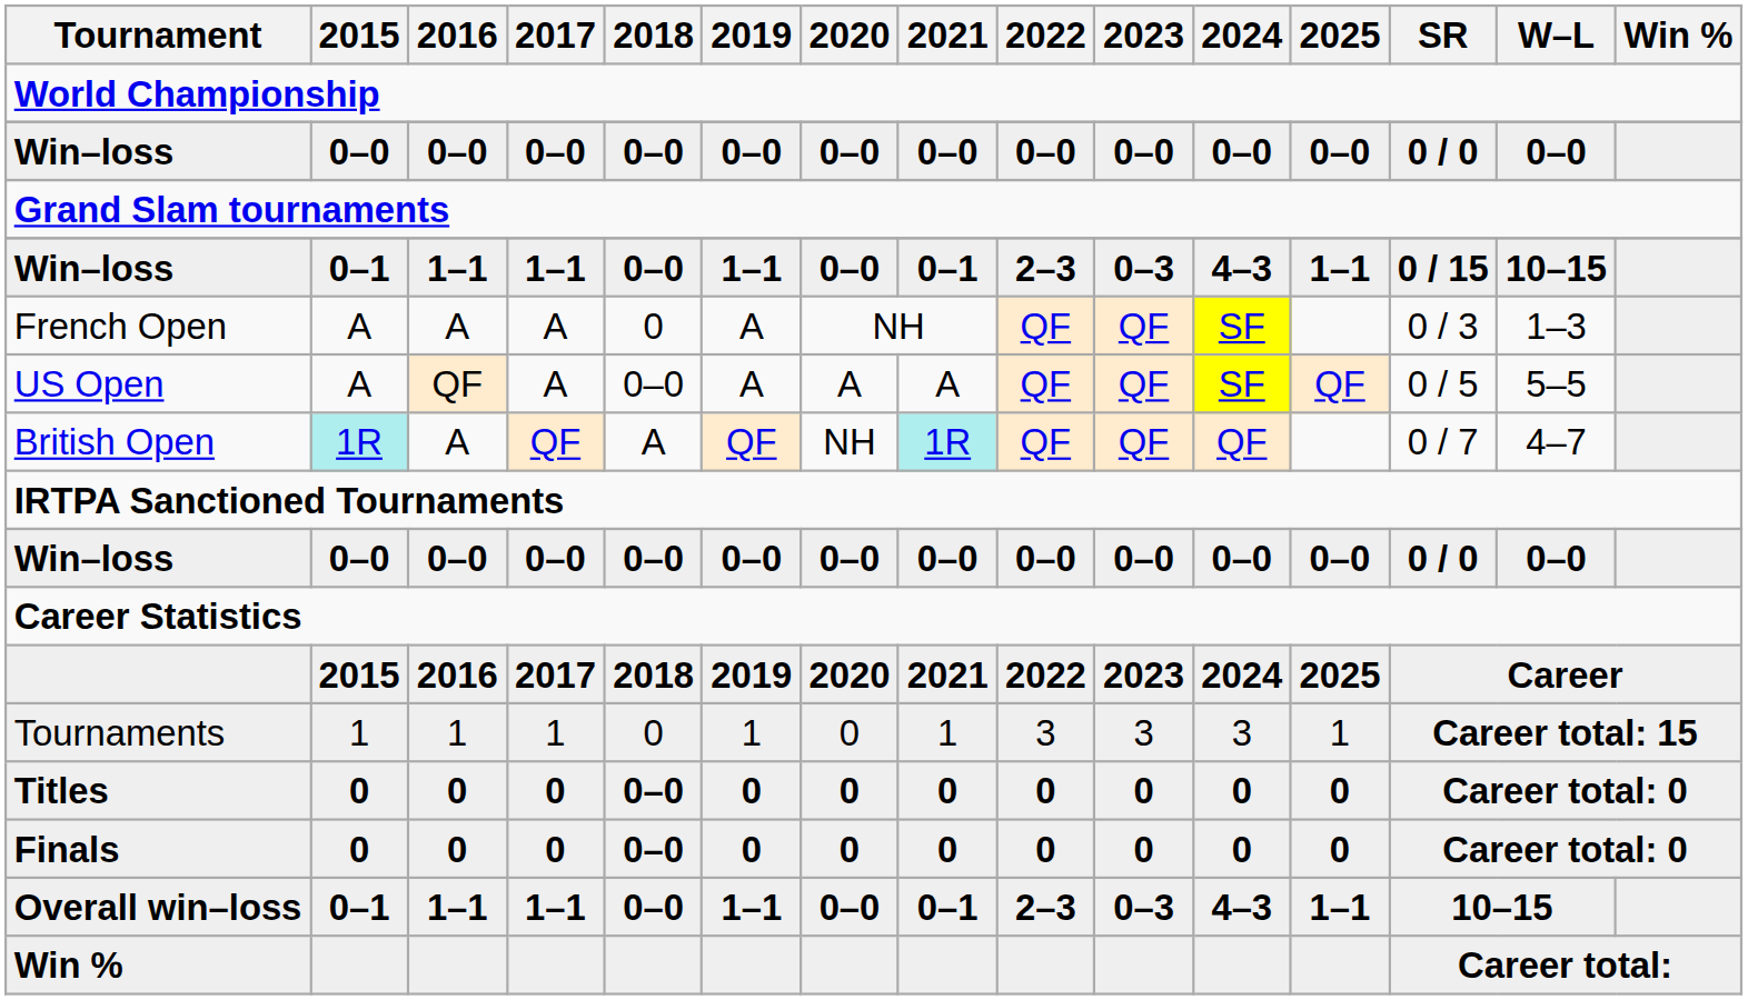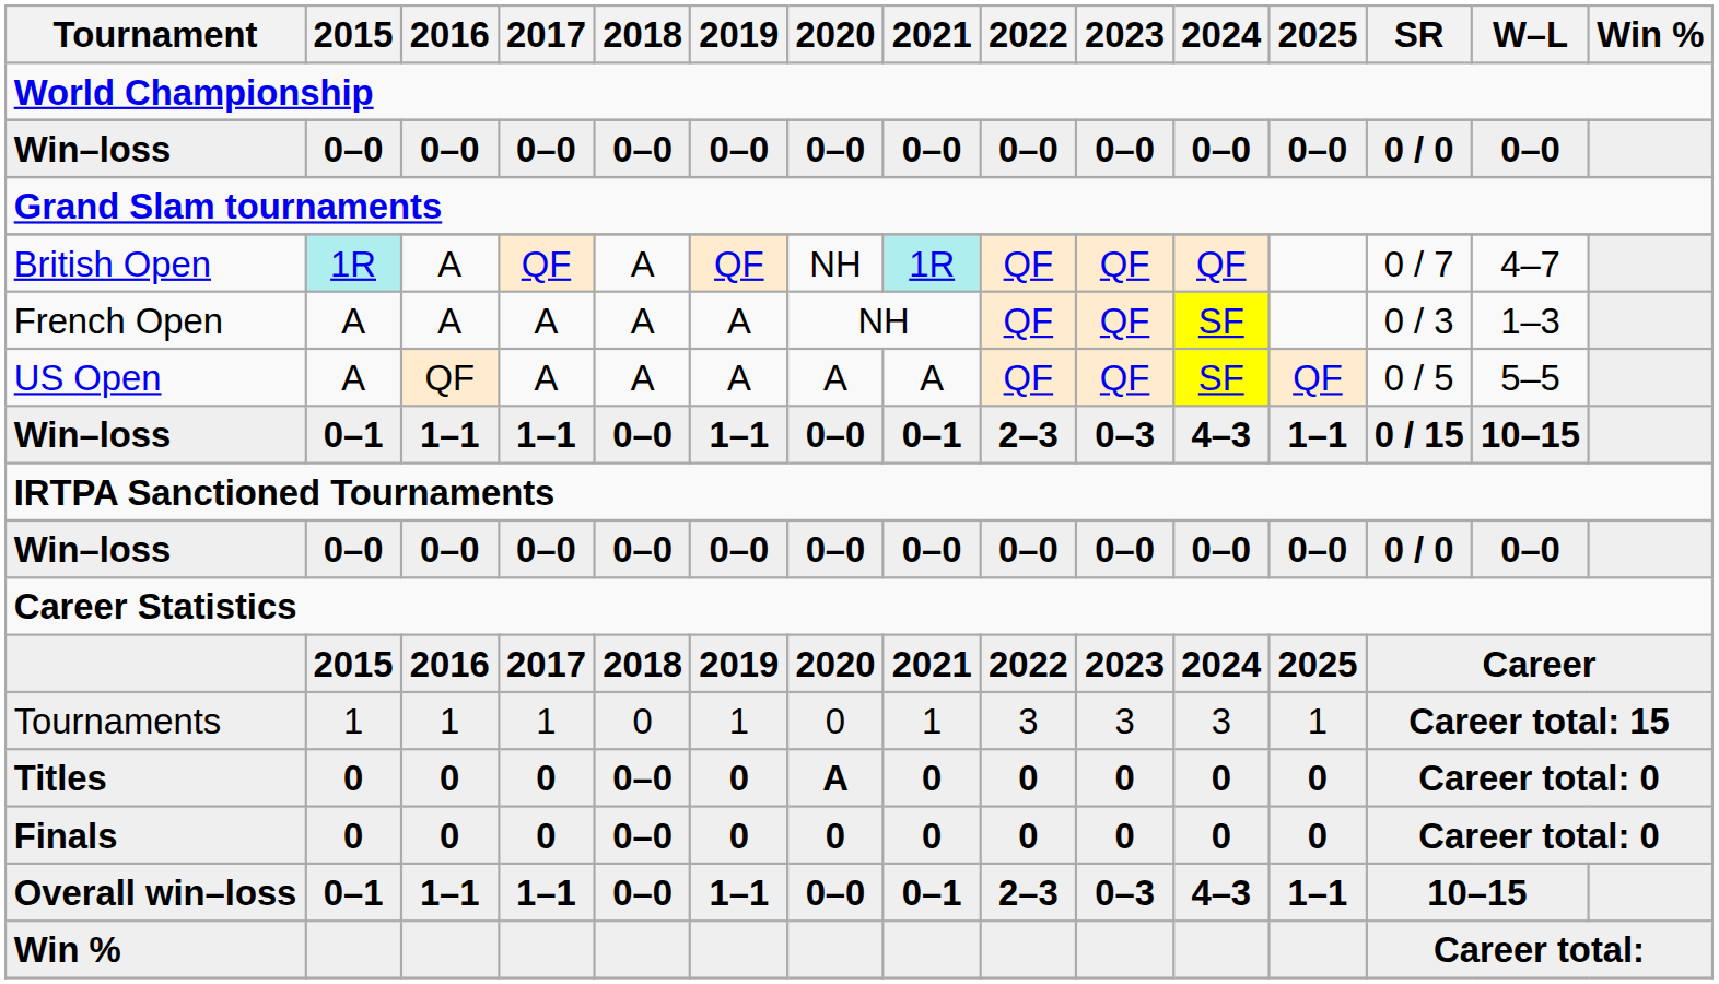 <table class="wikitable nowrap" style=text-align:center;font-size:94%>
 <tr>
 <th>Tournament</th>
 <th>2015</th>
 <th>2016</th>
 <th>2017</th>
 <th>2018</th>
 <th>2019</th>
 <th>2020</th>
 <th>2021</th>
 <th>2022</th>
 <th>2023</th>
 <th>2024</th>
 <th>2025</th>
 <th>SR</th>
 <th>W–L</th>
 <th>Win %</th>
 </tr>
 <tr>
 <td colspan="15" style="text-align:left"><strong><a href='#'>World Championship</a></strong></td>
 </tr>
 <tr>
 </tr>
 <tr style=font-weight:bold;background:#efefef>
 <td style=text-align:left>Win–loss</td>
 <td>0–0</td>
 <td>0–0</td>
 <td>0–0</td>
 <td>0–0</td>
 <td>0–0</td>
 <td>0–0</td>
 <td>0–0</td>
 <td>0–0</td>
 <td>0–0</td>
 <td>0–0</td>
 <td>0–0</td>
 <td>0 / 0</td>
 <td>0–0</td>
 <td bgcolor=efefef></td>
 </tr>
 <tr style=font-weight:bold;background:#efefef>
 </tr>
 <tr>
 <td colspan="15" style="text-align:left"><strong><a href='#'>Grand Slam tournaments</a></strong></td>
 </tr>
 <tr>
 </tr>
+<tr>
+<td align=left><a href='#'>British Open</a></td>
+<td bgcolor=afeeee><a href='#'>1R</a></td>
+<td>A</td>
+<td bgcolor=ffebcd><a href='#'>QF</a></td>
+<td>A</td>
+<td bgcolor=ffebcd><a href='#'>QF</a></td>
+<td>NH</td>
+<td bgcolor=afeeee><a href='#'>1R</a></td>
+<td bgcolor=ffebcd><a href='#'>QF</a></td>
+<td bgcolor=ffebcd><a href='#'>QF</a></td>
+<td bgcolor=ffebcd><a href='#'>QF</a></td>
+<td></td>
+<td>0 / 7</td>
+<td>4–7</td>
+<td bgcolor=efefef></td>
+</tr>
+<tr>
+<td align=left>French Open</td>
+<td>A</td>
+<td>A</td>
+<td>A</td>
+<td>A</td>
+<td>A</td>
+<td colspan=2>NH</td>
+<td bgcolor=ffebcd><a href='#'>QF</a></td>
+<td bgcolor=ffebcd><a href='#'>QF</a></td>
+<td style="background:yellow;"><a href='#'>SF</a></td>
+<td></td>
+<td>0 / 3</td>
+<td>1–3</td>
+<td bgcolor=efefef></td>
+</tr>
+<tr>
+<td align=left><a href='#'>US Open</a></td>
+<td>A</td>
+<td bgcolor=ffebcd>QF</td>
+<td>A</td>
+<td>A</td>
+<td>A</td>
+<td>A</td>
+<td>A</td>
+<td bgcolor=ffebcd><a href='#'>QF</a></td>
+<td bgcolor=ffebcd><a href='#'>QF</a></td>
+<td style="background:yellow;"><a href='#'>SF</a></td>
+<td bgcolor=ffebcd><a href='#'>QF</a></td>
+<td>0 / 5</td>
+<td>5–5</td>
+<td bgcolor=efefef></td>
+</tr>
 <tr style=font-weight:bold;background:#efefef>
 <td style=text-align:left>Win–loss</td>
 <td>0–1</td>
 <td>1–1</td>
 <td>1–1</td>
 <td>0–0</td>
 <td>1–1</td>
 <td>0–0</td>
 <td>0–1</td>
 <td>2–3</td>
 <td>0–3</td>
 <td>4–3</td>
 <td>1–1</td>
 <td>0 / 15</td>
 <td>10–15</td>
-<td bgcolor=efefef></td>
-</tr>
-<tr>
-<td align=left>French Open</td>
-<td>A</td>
-<td>A</td>
-<td>A</td>
-<td>0</td>
-<td>A</td>
-<td colspan=2>NH</td>
-<td bgcolor=ffebcd><a href='#'>QF</a></td>
-<td bgcolor=ffebcd><a href='#'>QF</a></td>
-<td style="background:yellow;"><a href='#'>SF</a></td>
-<td></td>
-<td>0 / 3</td>
-<td>1–3</td>
-<td bgcolor=efefef></td>
-</tr>
-<tr>
-<td align=left><a href='#'>US Open</a></td>
-<td>A</td>
-<td bgcolor=ffebcd>QF</td>
-<td>A</td>
-<td>0–0</td>
-<td>A</td>
-<td>A</td>
-<td>A</td>
-<td bgcolor=ffebcd><a href='#'>QF</a></td>
-<td bgcolor=ffebcd><a href='#'>QF</a></td>
-<td style="background:yellow;"><a href='#'>SF</a></td>
-<td bgcolor=ffebcd><a href='#'>QF</a></td>
-<td>0 / 5</td>
-<td>5–5</td>
-<td bgcolor=efefef></td>
-</tr>
-<tr>
-<td align=left><a href='#'>British Open</a></td>
-<td bgcolor=afeeee><a href='#'>1R</a></td>
-<td>A</td>
-<td bgcolor=ffebcd><a href='#'>QF</a></td>
-<td>A</td>
-<td bgcolor=ffebcd><a href='#'>QF</a></td>
-<td>NH</td>
-<td bgcolor=afeeee><a href='#'>1R</a></td>
-<td bgcolor=ffebcd><a href='#'>QF</a></td>
-<td bgcolor=ffebcd><a href='#'>QF</a></td>
-<td bgcolor=ffebcd><a href='#'>QF</a></td>
-<td></td>
-<td>0 / 7</td>
-<td>4–7</td>
 <td bgcolor=efefef></td>
 </tr>
 <tr>
 <td colspan="15" style="text-align:left"><strong>IRTPA Sanctioned Tournaments</strong></td>
 </tr>
 <tr>
 </tr>
 <tr>
 </tr>
 <tr>
 </tr>
 <tr>
 </tr>
 <tr style=font-weight:bold;background:#efefef>
 <td style=text-align:left>Win–loss</td>
 <td>0–0</td>
 <td>0–0</td>
 <td>0–0</td>
 <td>0–0</td>
 <td>0–0</td>
 <td>0–0</td>
 <td>0–0</td>
 <td>0–0</td>
 <td>0–0</td>
 <td>0–0</td>
 <td>0–0</td>
 <td>0 / 0</td>
 <td>0–0</td>
 <td bgcolor=efefef></td>
 </tr>
 <tr>
 <td colspan="15" style="text-align:left"><strong>Career Statistics</strong></td>
 </tr>
 <tr style="font-weight:bold;background:#EFEFEF;">
 <td></td>
 <td>2015</td>
 <td>2016</td>
 <td>2017</td>
 <td>2018</td>
 <td>2019</td>
 <td>2020</td>
 <td>2021</td>
 <td>2022</td>
 <td>2023</td>
 <td>2024</td>
 <td>2025</td>
 <td colspan=3>Career</td>
 </tr>
 <tr style="background:#EFEFEF">
 <td align=left>Tournaments</td>
 <td>1</td>
 <td>1</td>
 <td>1</td>
 <td>0</td>
 <td>1</td>
 <td>0</td>
 <td>1</td>
 <td>3</td>
 <td>3</td>
 <td>3</td>
 <td>1</td>
 <td colspan="3"><strong>Career total: 15</strong></td>
 </tr>
 <tr style=font-weight:bold;background:#efefef>
 <td style=text-align:left>Titles</td>
 <td>0</td>
 <td>0</td>
 <td>0</td>
 <td>0–0</td>
 <td>0</td>
-<td>0</td>
+<td>A</td>
 <td>0</td>
 <td>0</td>
 <td>0</td>
 <td>0</td>
 <td>0</td>
 <td colspan="3"><strong>Career total: 0</strong></td>
 </tr>
 <tr style=font-weight:bold;background:#efefef>
 <td style=text-align:left>Finals</td>
 <td>0</td>
 <td>0</td>
 <td>0</td>
 <td>0–0</td>
 <td>0</td>
 <td>0</td>
 <td>0</td>
 <td>0</td>
 <td>0</td>
 <td>0</td>
 <td>0</td>
 <td colspan="3"><strong>Career total: 0</strong></td>
 </tr>
 <tr style=font-weight:bold;background:#efefef>
 <td style=text-align:left>Overall win–loss</td>
 <td>0–1</td>
 <td>1–1</td>
 <td>1–1</td>
 <td>0–0</td>
 <td>1–1</td>
 <td>0–0</td>
 <td>0–1</td>
 <td>2–3</td>
 <td>0–3</td>
 <td>4–3</td>
 <td>1–1</td>
 <td colspan="2">10–15</td>
 <td></td>
 </tr>
 <tr style=font-weight:bold;background:#efefef>
 <td align=left>Win %</td>
 <td></td>
 <td></td>
 <td></td>
 <td></td>
 <td></td>
 <td></td>
 <td></td>
 <td></td>
 <td></td>
 <td></td>
 <td></td>
 <td colspan="3"><strong>Career total: </strong></td>
 </tr>
 </table>
